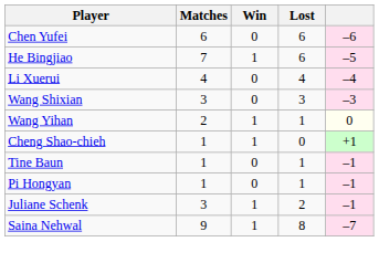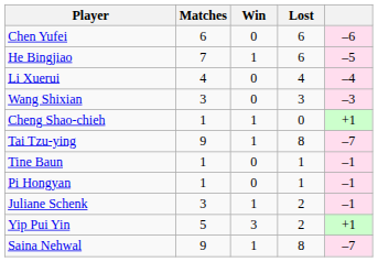 <table class="sortable wikitable" style="text-align:center">
 <tr>
 <th width="200">Player</th>
 <th width="50">Matches</th>
 <th width="50">Win</th>
 <th width="50">Lost</th>
 <th width="50"></th>
 </tr>
 <tr>
 <td align="left"> <a href='#'>Chen Yufei</a></td>
 <td>6</td>
 <td>0</td>
 <td>6</td>
 <td bgcolor="#ffddee">–6</td>
 </tr>
 <tr>
 <td align="left"> <a href='#'>He Bingjiao</a></td>
 <td>7</td>
 <td>1</td>
 <td>6</td>
 <td bgcolor="#ffddee">–5</td>
 </tr>
 <tr>
 <td align="left"> <a href='#'>Li Xuerui</a></td>
 <td>4</td>
 <td>0</td>
 <td>4</td>
 <td bgcolor="#ffddee">–4</td>
 </tr>
 <tr>
 <td align="left"> <a href='#'>Wang Shixian</a></td>
 <td>3</td>
 <td>0</td>
 <td>3</td>
 <td bgcolor="#ffddee">–3</td>
 </tr>
 <tr>
-<td align="left"> <a href='#'>Wang Yihan</a></td>
-<td>2</td>
-<td>1</td>
-<td>1</td>
-<td bgcolor="#fffff0">0</td>
-</tr>
-<tr>
 <td align="left"> <a href='#'>Cheng Shao-chieh</a></td>
 <td>1</td>
 <td>1</td>
 <td>0</td>
 <td bgcolor="#ccffcc">+1</td>
+</tr>
+<tr>
+<td align="left"> <a href='#'>Tai Tzu-ying</a></td>
+<td>9</td>
+<td>1</td>
+<td>8</td>
+<td bgcolor="#ffddee">–7</td>
 </tr>
 <tr>
 <td align="left"> <a href='#'>Tine Baun</a></td>
 <td>1</td>
 <td>0</td>
 <td>1</td>
 <td bgcolor="#ffddee">–1</td>
 </tr>
 <tr>
 <td align="left"> <a href='#'>Pi Hongyan</a></td>
 <td>1</td>
 <td>0</td>
 <td>1</td>
 <td bgcolor="#ffddee">–1</td>
 </tr>
 <tr>
 <td align="left"> <a href='#'>Juliane Schenk</a></td>
 <td>3</td>
 <td>1</td>
 <td>2</td>
 <td bgcolor="#ffddee">–1</td>
 </tr>
 <tr>
+<td align="left"> <a href='#'>Yip Pui Yin</a></td>
+<td>5</td>
+<td>3</td>
+<td>2</td>
+<td bgcolor="#ccffcc">+1</td>
+</tr>
+<tr>
 <td align="left"> <a href='#'>Saina Nehwal</a></td>
 <td>9</td>
 <td>1</td>
 <td>8</td>
 <td bgcolor="#ffddee">–7</td>
 </tr>
 </table>
